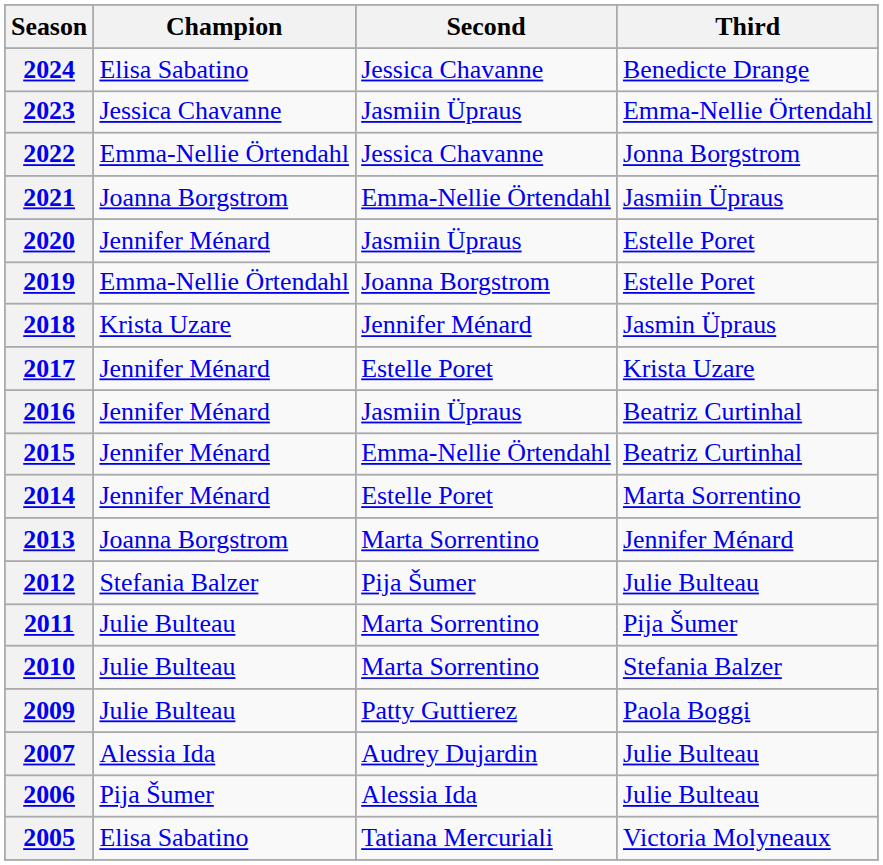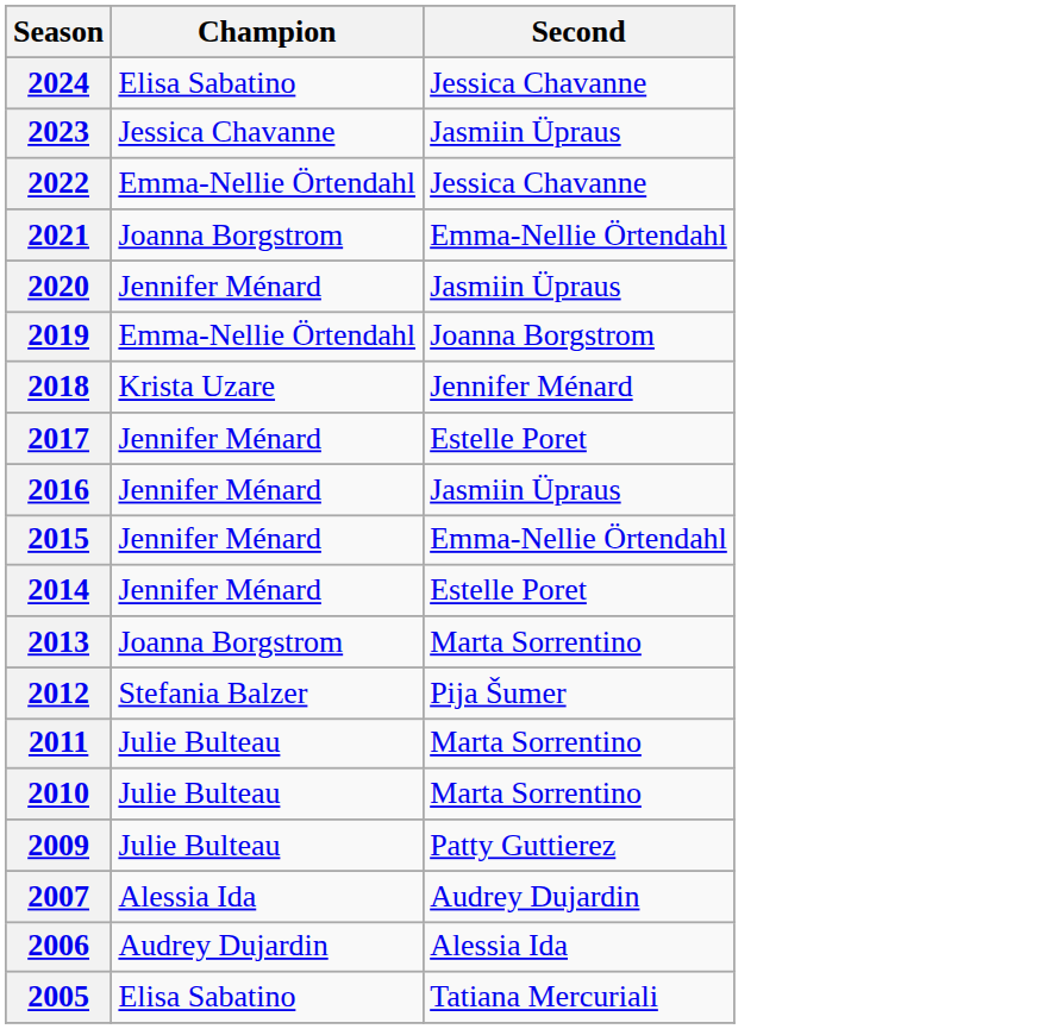 <table class="wikitable" style="font-size:90%;">
 <tr>
 <th>Season</th>
 <th>Champion</th>
 <th>Second</th>
-<th>Third</th>
 </tr>
 <tr>
 <th><a href='#'>2024</a></th>
 <td> <a href='#'>Elisa Sabatino</a></td>
 <td> <a href='#'>Jessica Chavanne</a></td>
-<td> <a href='#'>Benedicte Drange</a></td>
 </tr>
 <tr>
 <th><a href='#'>2023</a></th>
 <td> <a href='#'>Jessica Chavanne</a></td>
 <td> <a href='#'>Jasmiin Üpraus</a></td>
-<td> <a href='#'>Emma-Nellie Örtendahl</a></td>
 </tr>
 <tr>
 <th><a href='#'>2022</a></th>
 <td> <a href='#'>Emma-Nellie Örtendahl</a></td>
 <td> <a href='#'>Jessica Chavanne</a></td>
-<td> <a href='#'>Jonna Borgstrom</a></td>
 </tr>
 <tr>
 <th><a href='#'>2021</a></th>
 <td> <a href='#'>Joanna Borgstrom</a></td>
 <td> <a href='#'>Emma-Nellie Örtendahl</a></td>
-<td> <a href='#'>Jasmiin Üpraus</a></td>
 </tr>
 <tr>
 <th><a href='#'>2020</a></th>
 <td> <a href='#'>Jennifer Ménard</a></td>
 <td> <a href='#'>Jasmiin Üpraus</a></td>
-<td> <a href='#'>Estelle Poret</a></td>
 </tr>
 <tr>
 <th><a href='#'>2019</a></th>
 <td> <a href='#'>Emma-Nellie Örtendahl</a></td>
 <td> <a href='#'>Joanna Borgstrom</a></td>
-<td> <a href='#'>Estelle Poret</a></td>
 </tr>
 <tr>
 <th><a href='#'>2018</a></th>
 <td> <a href='#'>Krista Uzare</a></td>
 <td> <a href='#'>Jennifer Ménard</a></td>
-<td> <a href='#'>Jasmin Üpraus</a></td>
 </tr>
 <tr>
 <th><a href='#'>2017</a></th>
 <td> <a href='#'>Jennifer Ménard</a></td>
 <td> <a href='#'>Estelle Poret</a></td>
-<td> <a href='#'>Krista Uzare</a></td>
 </tr>
 <tr>
 <th><a href='#'>2016</a></th>
 <td> <a href='#'>Jennifer Ménard</a></td>
 <td> <a href='#'>Jasmiin Üpraus</a></td>
-<td> <a href='#'>Beatriz Curtinhal</a></td>
 </tr>
 <tr>
 <th><a href='#'>2015</a></th>
 <td> <a href='#'>Jennifer Ménard</a></td>
 <td> <a href='#'>Emma-Nellie Örtendahl</a></td>
-<td> <a href='#'>Beatriz Curtinhal</a></td>
 </tr>
 <tr>
 <th><a href='#'>2014</a></th>
 <td> <a href='#'>Jennifer Ménard</a></td>
 <td> <a href='#'>Estelle Poret</a></td>
-<td> <a href='#'>Marta Sorrentino</a></td>
 </tr>
 <tr>
 <th><a href='#'>2013</a></th>
 <td> <a href='#'>Joanna Borgstrom</a></td>
 <td> <a href='#'>Marta Sorrentino</a></td>
-<td> <a href='#'>Jennifer Ménard</a></td>
 </tr>
 <tr>
 <th><a href='#'>2012</a></th>
 <td> <a href='#'>Stefania Balzer</a></td>
 <td> <a href='#'>Pija Šumer</a></td>
-<td> <a href='#'>Julie Bulteau</a></td>
 </tr>
 <tr>
 <th><a href='#'>2011</a></th>
 <td> <a href='#'>Julie Bulteau</a></td>
 <td> <a href='#'>Marta Sorrentino</a></td>
-<td> <a href='#'>Pija Šumer</a></td>
 </tr>
 <tr>
 <th><a href='#'>2010</a></th>
 <td> <a href='#'>Julie Bulteau</a></td>
 <td> <a href='#'>Marta Sorrentino</a></td>
-<td> <a href='#'>Stefania Balzer</a></td>
 </tr>
 <tr>
 <th><a href='#'>2009</a></th>
 <td> <a href='#'>Julie Bulteau</a></td>
 <td> <a href='#'>Patty Guttierez</a></td>
-<td> <a href='#'>Paola Boggi</a></td>
 </tr>
 <tr>
 <th><a href='#'>2007</a></th>
 <td> <a href='#'>Alessia Ida</a></td>
 <td> <a href='#'>Audrey Dujardin</a></td>
-<td> <a href='#'>Julie Bulteau</a></td>
 </tr>
 <tr>
 <th><a href='#'>2006</a></th>
-<td> <a href='#'>Pija Šumer</a></td>
+<td> <a href='#'>Audrey Dujardin</a></td>
 <td> <a href='#'>Alessia Ida</a></td>
-<td> <a href='#'>Julie Bulteau</a></td>
 </tr>
 <tr>
 <th><a href='#'>2005</a></th>
 <td> <a href='#'>Elisa Sabatino</a></td>
 <td> <a href='#'>Tatiana Mercuriali</a></td>
-<td> <a href='#'>Victoria Molyneaux</a></td>
 </tr>
 </table>
